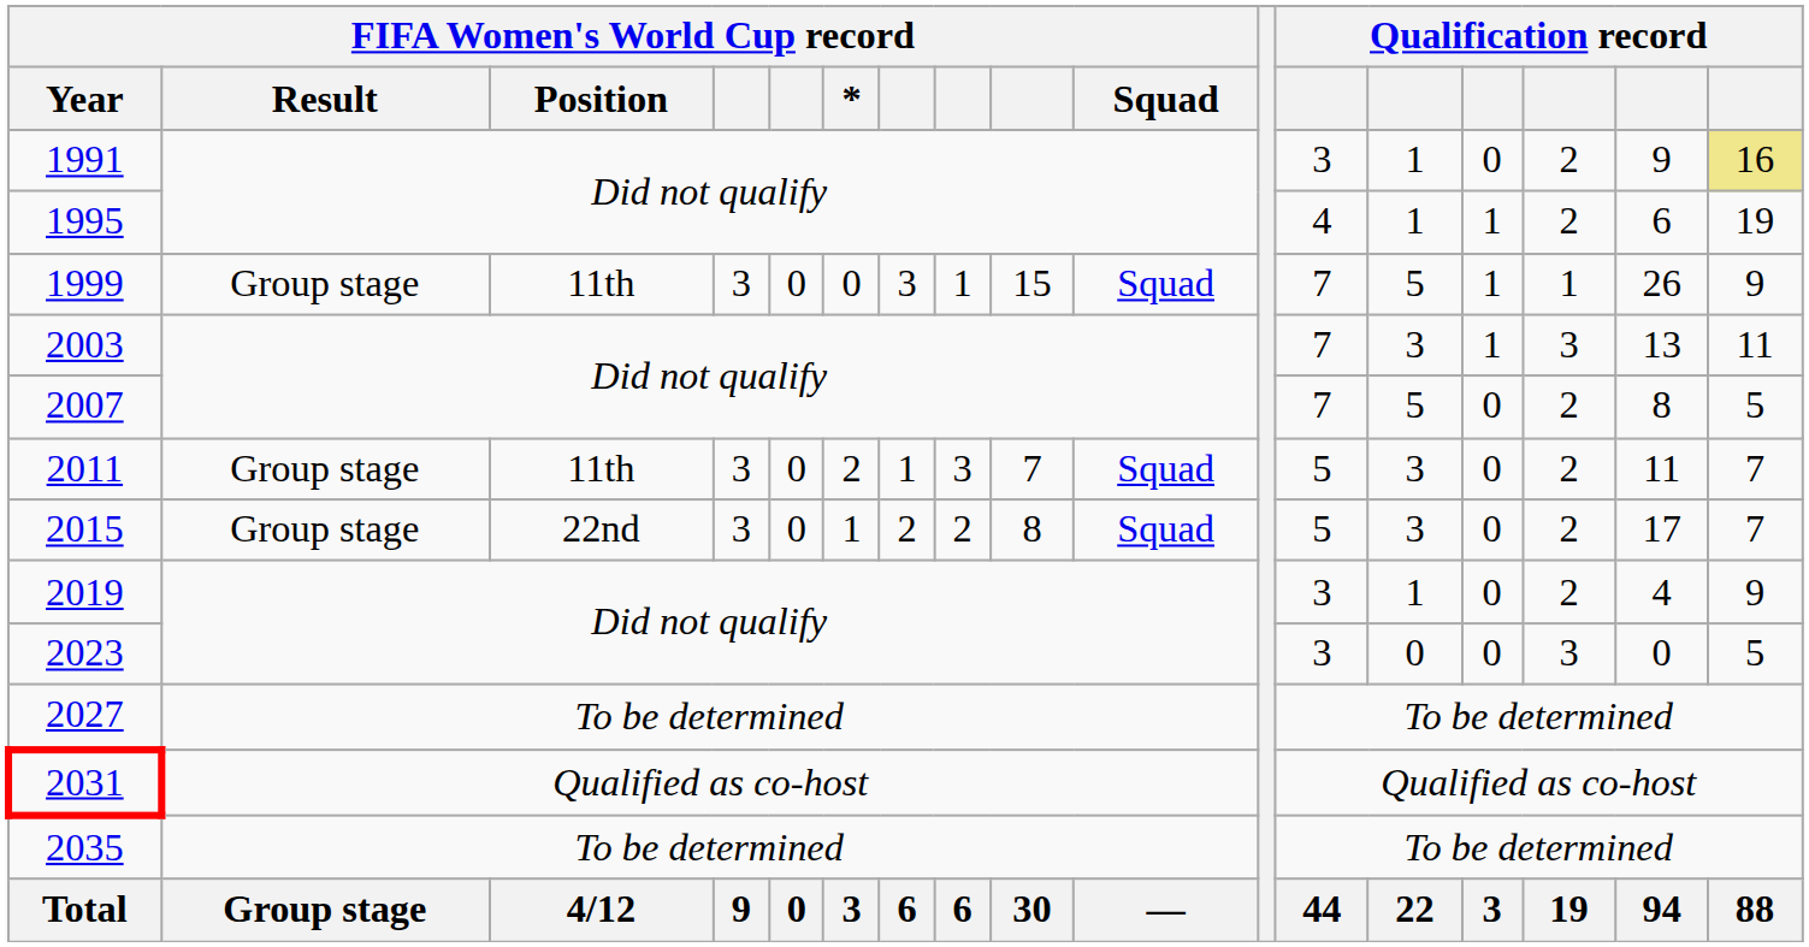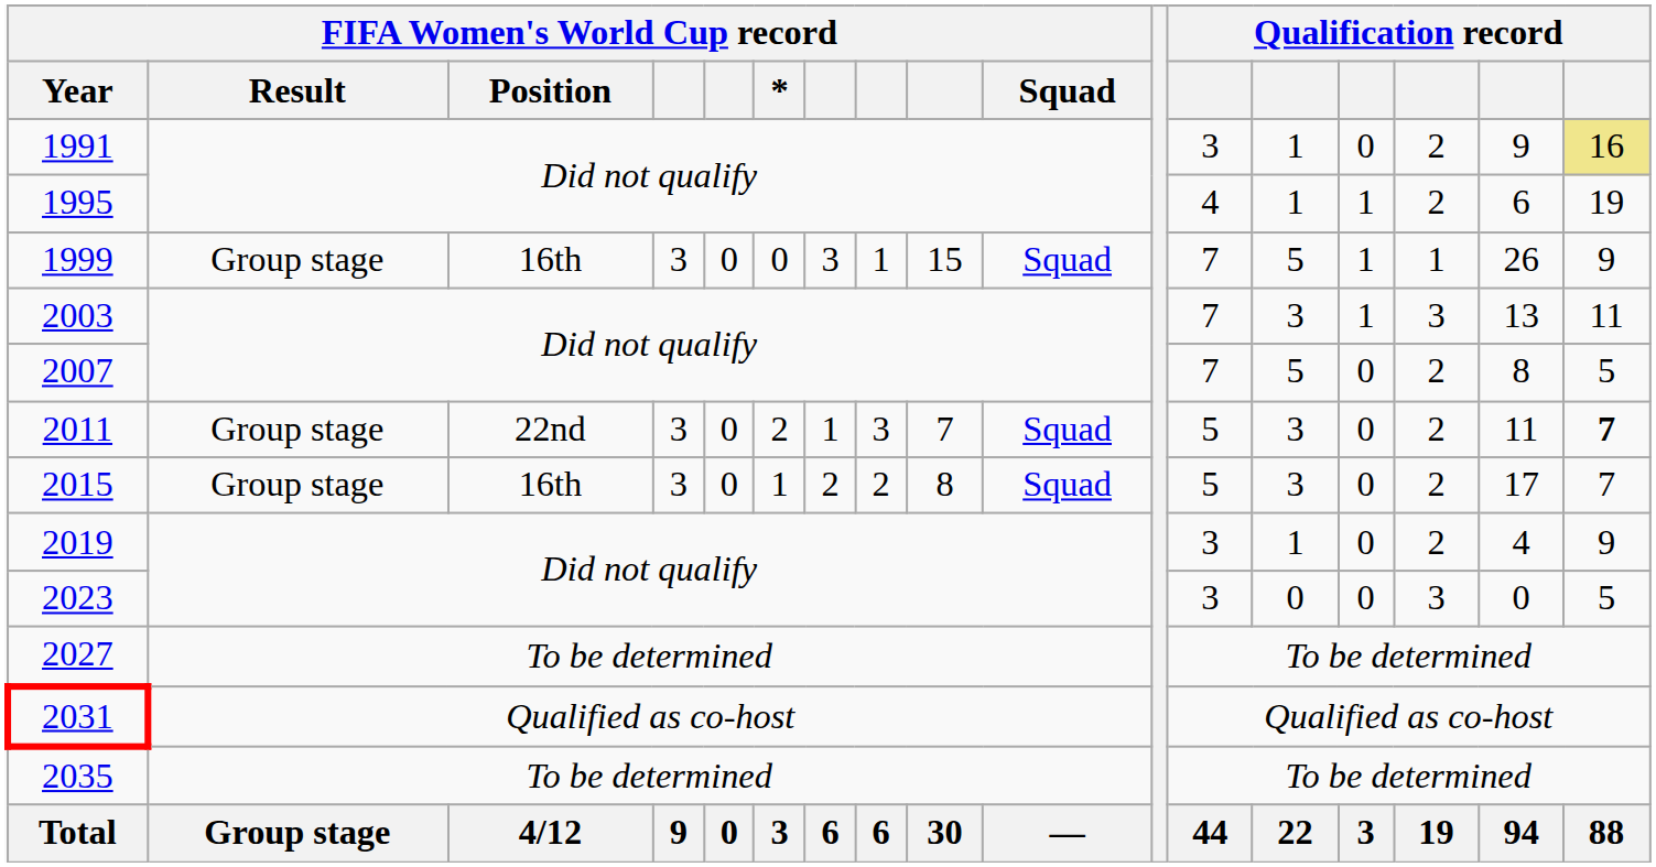 <table class="wikitable" style="text-align: center;">
 <tr>
 <th colspan=10><a href='#'>FIFA Women's World Cup</a> record</th>
 <th style="width:1%" rowspan=15></th>
 <th colspan=6><a href='#'>Qualification</a> record</th>
 </tr>
 <tr>
 <th>Year</th>
 <th>Result</th>
 <th>Position</th>
 <th></th>
 <th></th>
 <th>*</th>
 <th></th>
 <th></th>
 <th></th>
 <th>Squad</th>
 <th></th>
 <th></th>
 <th></th>
 <th></th>
 <th></th>
 <th></th>
 </tr>
 <tr>
 <td> <a href='#'>1991</a></td>
 <td colspan=9 rowspan=2><em>Did not qualify</em></td>
 <td>3</td>
 <td>1</td>
 <td>0</td>
 <td>2</td>
 <td>9</td>
 <td style="background: khaki;">16</td>
 </tr>
 <tr>
 <td> <a href='#'>1995</a></td>
 <td>4</td>
 <td>1</td>
 <td>1</td>
 <td>2</td>
 <td>6</td>
 <td>19</td>
 </tr>
 <tr>
 <td> <a href='#'>1999</a></td>
 <td>Group stage</td>
-<td>11th</td>
+<td>16th</td>
 <td>3</td>
 <td>0</td>
 <td>0</td>
 <td>3</td>
 <td>1</td>
 <td>15</td>
 <td><a href='#'>Squad</a></td>
 <td>7</td>
 <td>5</td>
 <td>1</td>
 <td>1</td>
 <td>26</td>
 <td>9</td>
 </tr>
 <tr>
 <td> <a href='#'>2003</a></td>
 <td colspan=9 rowspan=2><em>Did not qualify</em></td>
 <td>7</td>
 <td>3</td>
 <td>1</td>
 <td>3</td>
 <td>13</td>
 <td>11</td>
 </tr>
 <tr>
 <td> <a href='#'>2007</a></td>
 <td>7</td>
 <td>5</td>
 <td>0</td>
 <td>2</td>
 <td>8</td>
 <td>5</td>
 </tr>
 <tr>
 <td> <a href='#'>2011</a></td>
 <td>Group stage</td>
-<td>11th</td>
+<td>22nd</td>
 <td>3</td>
 <td>0</td>
 <td>2</td>
 <td>1</td>
 <td>3</td>
 <td>7</td>
 <td><a href='#'>Squad</a></td>
 <td>5</td>
 <td>3</td>
 <td>0</td>
 <td>2</td>
 <td>11</td>
-<td>7</td>
+<td><strong>7</strong></td>
 </tr>
 <tr>
 <td> <a href='#'>2015</a></td>
 <td>Group stage</td>
-<td>22nd</td>
+<td>16th</td>
 <td>3</td>
 <td>0</td>
 <td>1</td>
 <td>2</td>
 <td>2</td>
 <td>8</td>
 <td><a href='#'>Squad</a></td>
 <td>5</td>
 <td>3</td>
 <td>0</td>
 <td>2</td>
 <td>17</td>
 <td>7</td>
 </tr>
 <tr>
 <td> <a href='#'>2019</a></td>
 <td colspan=9 rowspan=2><em>Did not qualify</em></td>
 <td>3</td>
 <td>1</td>
 <td>0</td>
 <td>2</td>
 <td>4</td>
 <td>9</td>
 </tr>
 <tr>
 <td>  <a href='#'>2023</a></td>
 <td>3</td>
 <td>0</td>
 <td>0</td>
 <td>3</td>
 <td>0</td>
 <td>5</td>
 </tr>
 <tr>
 <td> <a href='#'>2027</a></td>
 <td colspan=9 rowspan=1><em>To be determined</em></td>
 <td colspan=9 rowspan=1><em>To be determined</em></td>
 </tr>
 <tr>
 <td style="border: 3px solid red"> <a href='#'>2031</a></td>
 <td colspan=9 rowspan=1><em>Qualified as co-host</em></td>
 <td colspan=9 rowspan=1><em>Qualified as co-host</em></td>
 </tr>
 <tr>
 <td> <a href='#'>2035</a></td>
 <td colspan=9 rowspan=1><em>To be determined</em></td>
 <td colspan=9 rowspan=1><em>To be determined</em></td>
 </tr>
 <tr>
 <th>Total</th>
 <th>Group stage</th>
 <th>4/12</th>
 <th>9</th>
 <th>0</th>
 <th>3</th>
 <th>6</th>
 <th>6</th>
 <th>30</th>
 <th>—</th>
 <th>44</th>
 <th>22</th>
 <th>3</th>
 <th>19</th>
 <th>94</th>
 <th>88</th>
 </tr>
 </table>
